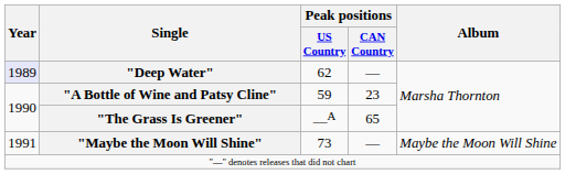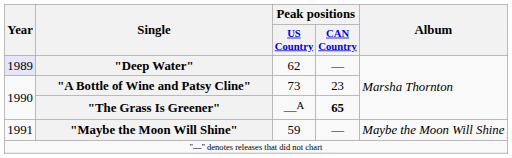 <table class="wikitable plainrowheaders" style="text-align:center;">
 <tr>
 <th rowspan="2">Year</th>
 <th rowspan="2" style="width:18em;">Single</th>
 <th colspan="2">Peak positions</th>
 <th rowspan="2">Album</th>
 </tr>
 <tr style="font-size:smaller;">
 <th width="45"><a href='#'>US Country</a><br></th>
 <th width="45"><a href='#'>CAN Country</a><br></th>
 </tr>
 <tr>
 <td style="background: lavender;">1989</td>
 <th scope="row">"Deep Water"</th>
 <td>62</td>
 <td>—</td>
 <td align="left" rowspan="3"><em>Marsha Thornton</em></td>
 </tr>
 <tr>
 <td rowspan="2">1990</td>
 <th scope="row">"A Bottle of Wine and Patsy Cline"</th>
-<td>59</td>
+<td>73</td>
 <td>23</td>
 </tr>
 <tr>
 <th scope="row">"The Grass Is Greener"</th>
 <td>—<sup>A</sup></td>
-<td>65</td>
+<td><strong>65</strong></td>
 </tr>
 <tr>
 <td>1991</td>
 <th scope="row">"Maybe the Moon Will Shine"</th>
-<td>73</td>
+<td>59</td>
 <td>—</td>
 <td align="left"><em>Maybe the Moon Will Shine</em></td>
 </tr>
 <tr>
 <td colspan="5" style="font-size:8pt">"—" denotes releases that did not chart</td>
 </tr>
 </table>
